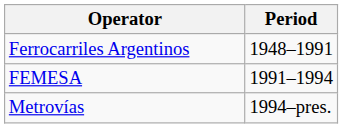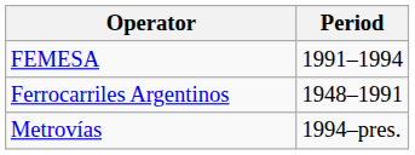 <table class= wikitable>
 <tr>
 <th width=200px>Operator</th>
 <th>Period</th>
 </tr>
 <tr>
+<td><a href='#'>FEMESA</a></td>
+<td>1991–1994</td>
+</tr>
+<tr>
 <td><a href='#'>Ferrocarriles Argentinos</a></td>
 <td>1948–1991</td>
-</tr>
-<tr>
-<td><a href='#'>FEMESA</a></td>
-<td>1991–1994</td>
 </tr>
 <tr>
 <td><a href='#'>Metrovías</a></td>
 <td>1994–pres.</td>
 </tr>
 </table>
